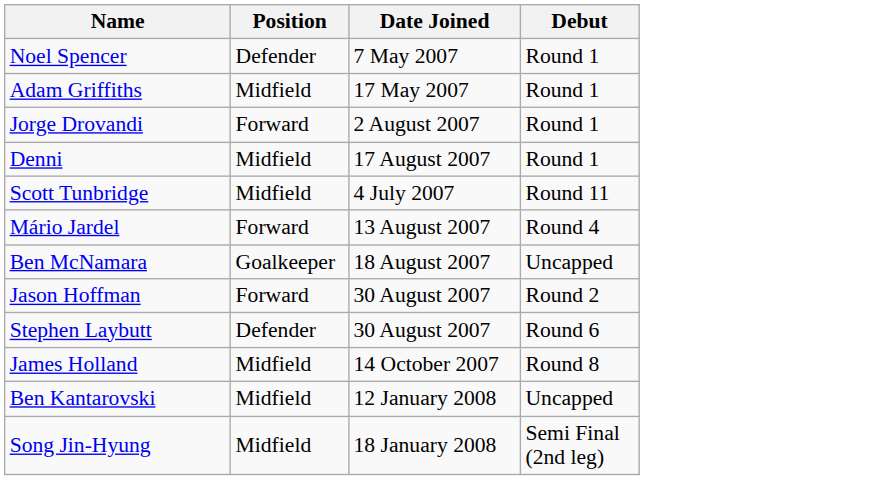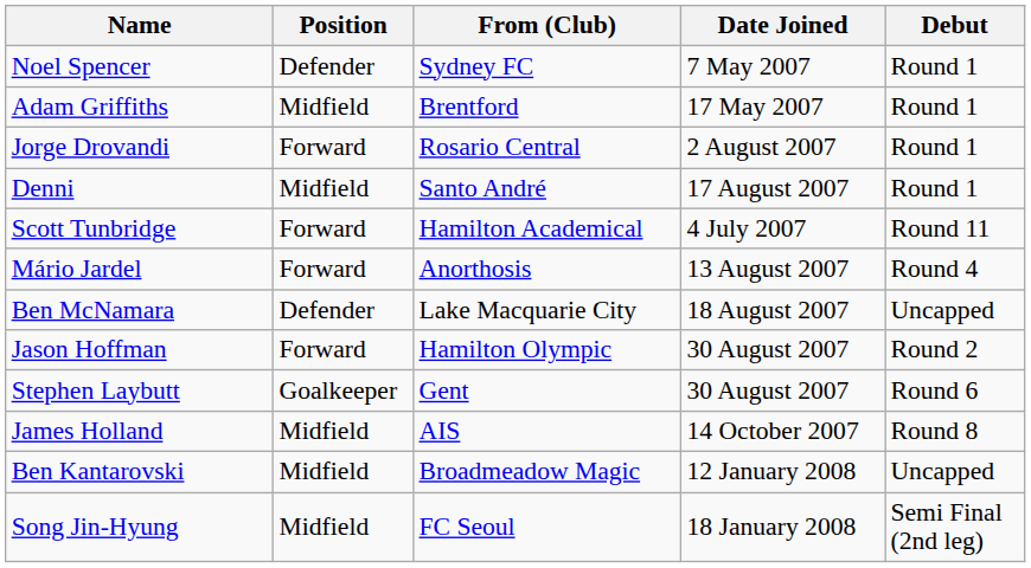 <table class="wikitable sortable">
 <tr>
 <th width=160>Name</th>
 <th width=80>Position</th>
+<th width=160>From (Club)</th>
 <th width=120>Date Joined</th>
 <th width=80>Debut</th>
 </tr>
 <tr>
 <td> <a href='#'>Noel Spencer</a></td>
 <td>Defender</td>
+<td> <a href='#'>Sydney FC</a></td>
 <td>7 May 2007</td>
 <td>Round 1</td>
 </tr>
 <tr>
 <td> <a href='#'>Adam Griffiths</a></td>
 <td>Midfield</td>
+<td> <a href='#'>Brentford</a></td>
 <td>17 May 2007</td>
 <td>Round 1</td>
 </tr>
 <tr>
 <td> <a href='#'>Jorge Drovandi</a></td>
 <td>Forward</td>
+<td> <a href='#'>Rosario Central</a></td>
 <td>2 August 2007</td>
 <td>Round 1</td>
 </tr>
 <tr>
 <td> <a href='#'>Denni</a></td>
 <td>Midfield</td>
+<td> <a href='#'>Santo André</a></td>
 <td>17 August 2007</td>
 <td>Round 1</td>
 </tr>
 <tr>
 <td> <a href='#'>Scott Tunbridge</a></td>
-<td>Midfield</td>
+<td>Forward</td>
+<td> <a href='#'>Hamilton Academical</a></td>
 <td>4 July 2007</td>
 <td>Round 11</td>
 </tr>
 <tr>
 <td> <a href='#'>Mário Jardel</a></td>
 <td>Forward</td>
+<td> <a href='#'>Anorthosis</a></td>
 <td>13 August 2007</td>
 <td>Round 4</td>
 </tr>
 <tr>
 <td> <a href='#'>Ben McNamara</a></td>
-<td>Goalkeeper</td>
+<td>Defender</td>
+<td> Lake Macquarie City</td>
 <td>18 August 2007</td>
 <td>Uncapped</td>
 </tr>
 <tr>
 <td> <a href='#'>Jason Hoffman</a></td>
 <td>Forward</td>
+<td> <a href='#'>Hamilton Olympic</a></td>
 <td>30 August 2007</td>
 <td>Round 2</td>
 </tr>
 <tr>
 <td> <a href='#'>Stephen Laybutt</a></td>
-<td>Defender</td>
+<td>Goalkeeper</td>
+<td> <a href='#'>Gent</a></td>
 <td>30 August 2007</td>
 <td>Round 6</td>
 </tr>
 <tr>
 <td> <a href='#'>James Holland</a></td>
 <td>Midfield</td>
+<td> <a href='#'>AIS</a></td>
 <td>14 October 2007</td>
 <td>Round 8</td>
 </tr>
 <tr>
 <td> <a href='#'>Ben Kantarovski</a></td>
 <td>Midfield</td>
+<td> <a href='#'>Broadmeadow Magic</a></td>
 <td>12 January 2008</td>
 <td>Uncapped</td>
 </tr>
 <tr>
 <td> <a href='#'>Song Jin-Hyung</a></td>
 <td>Midfield</td>
+<td> <a href='#'>FC Seoul</a></td>
 <td>18 January 2008</td>
 <td>Semi Final (2nd leg)</td>
 </tr>
 </table>
